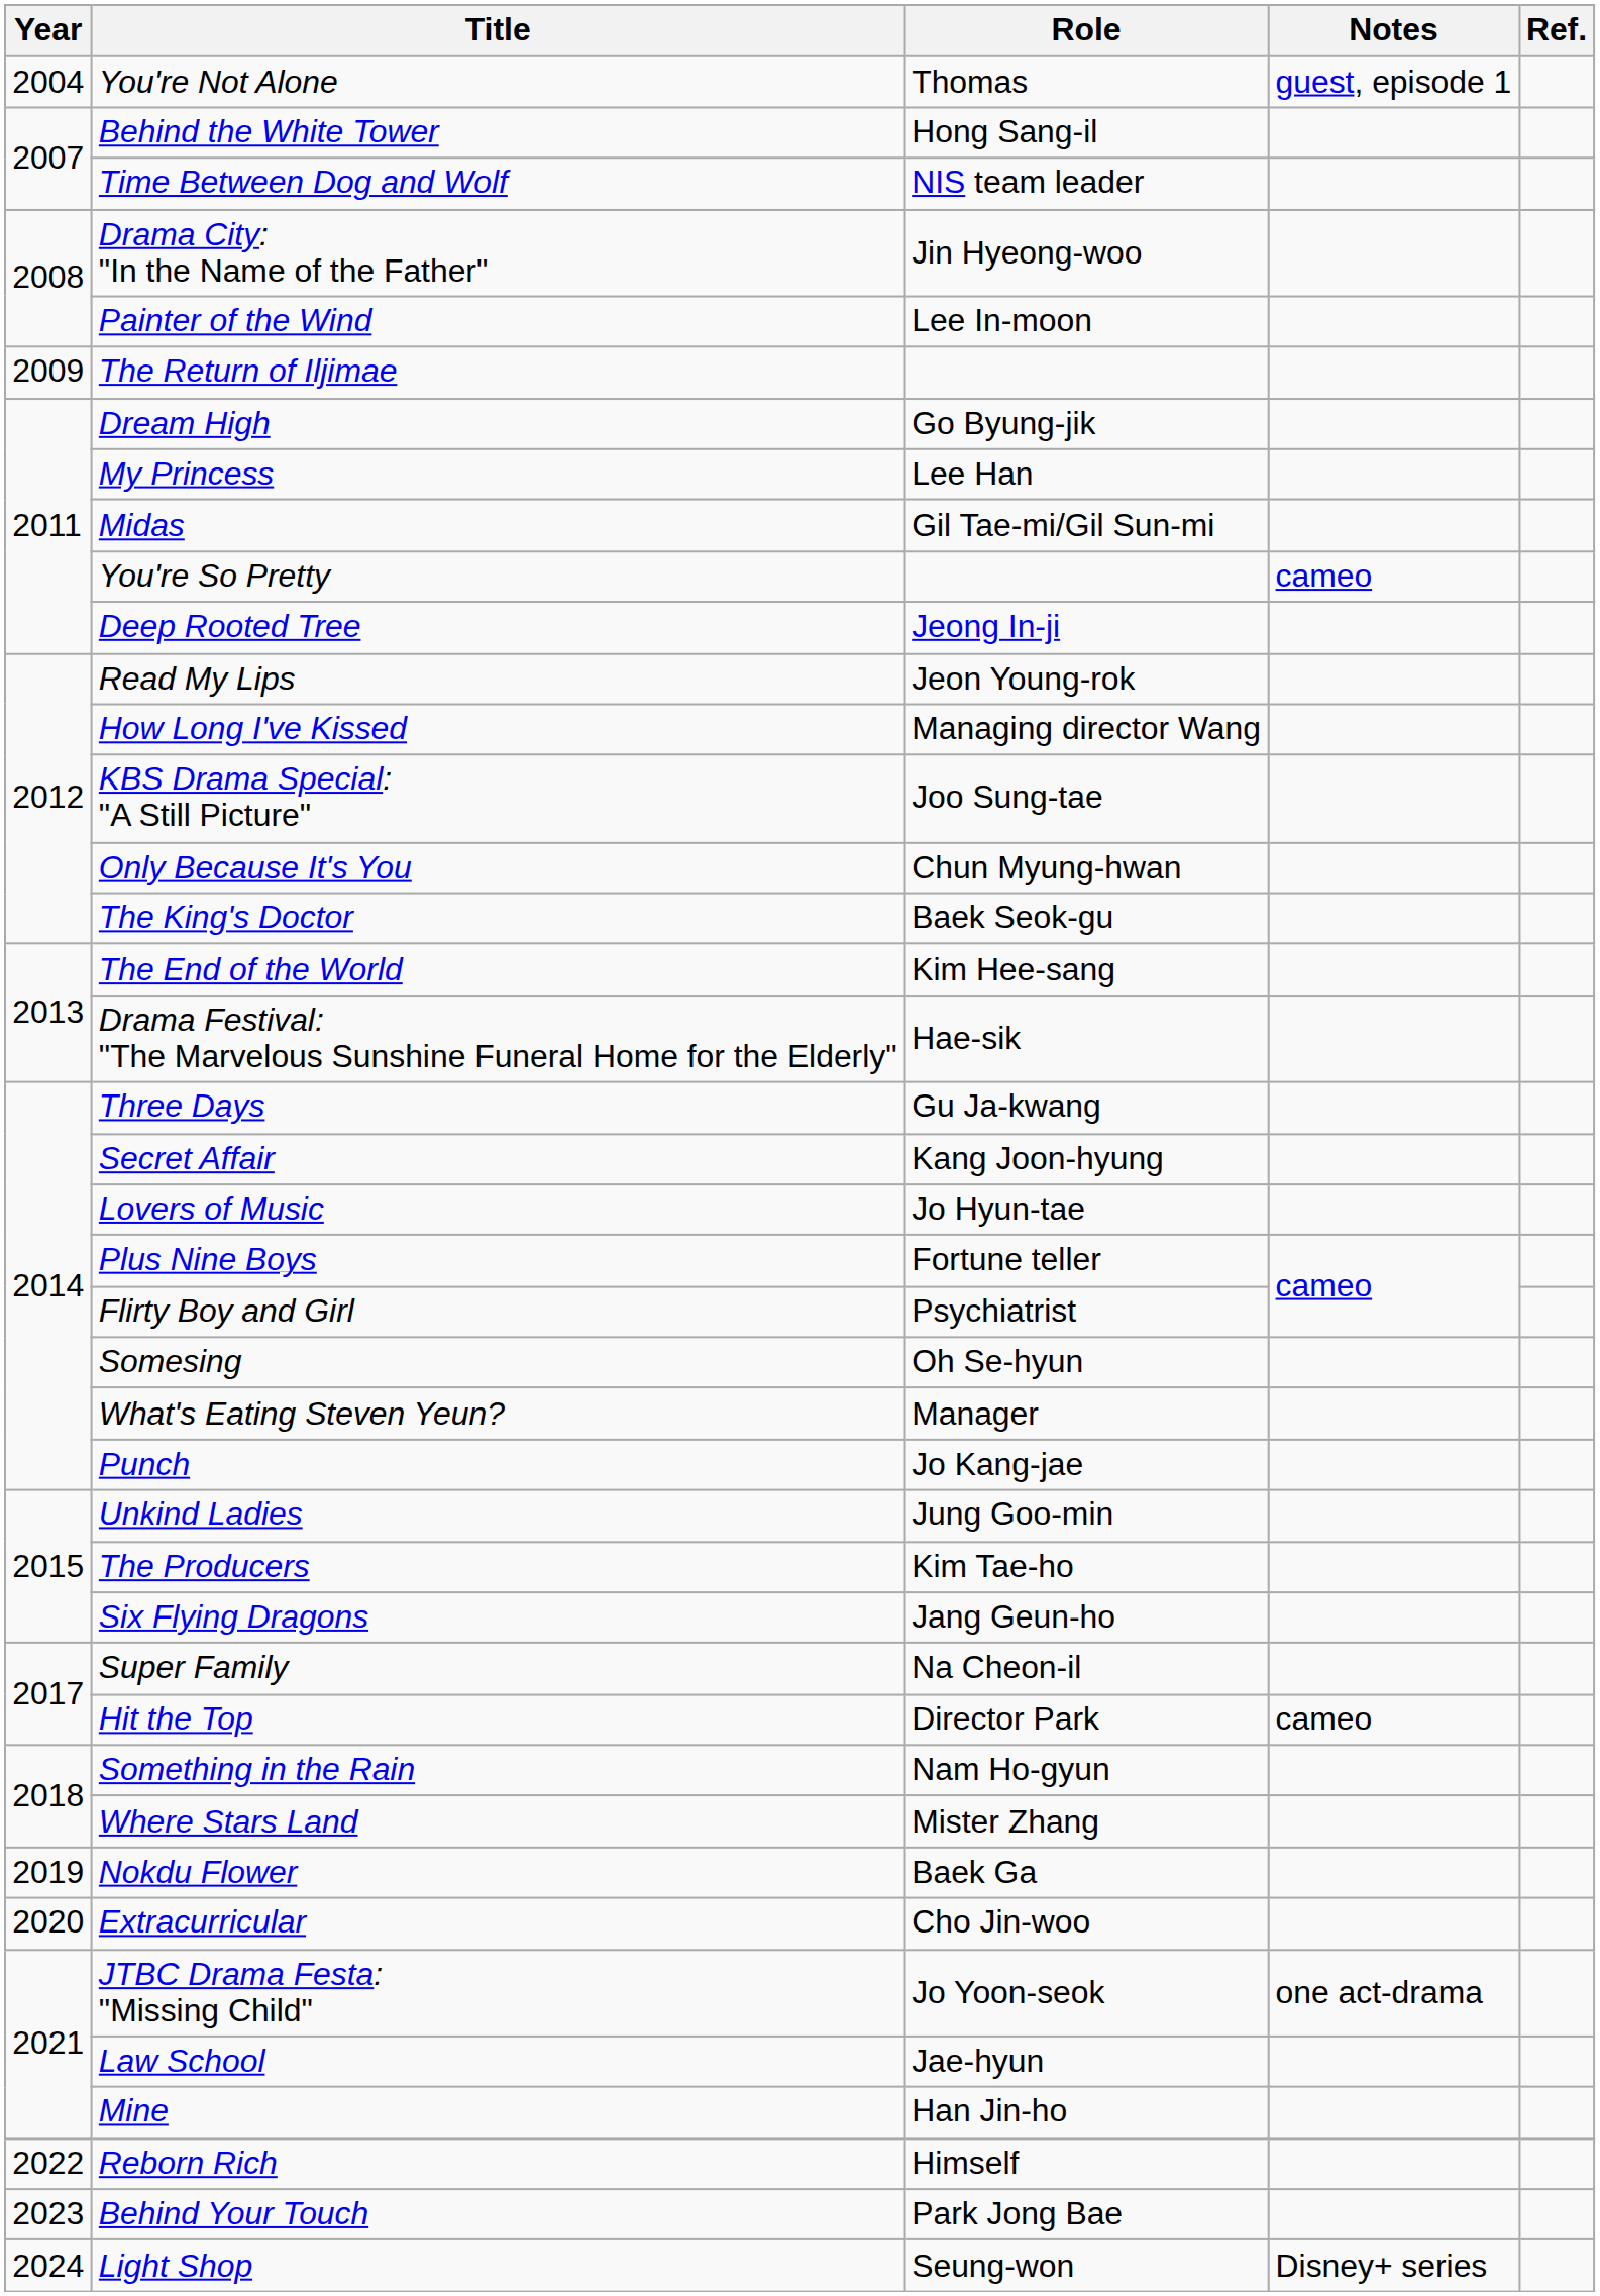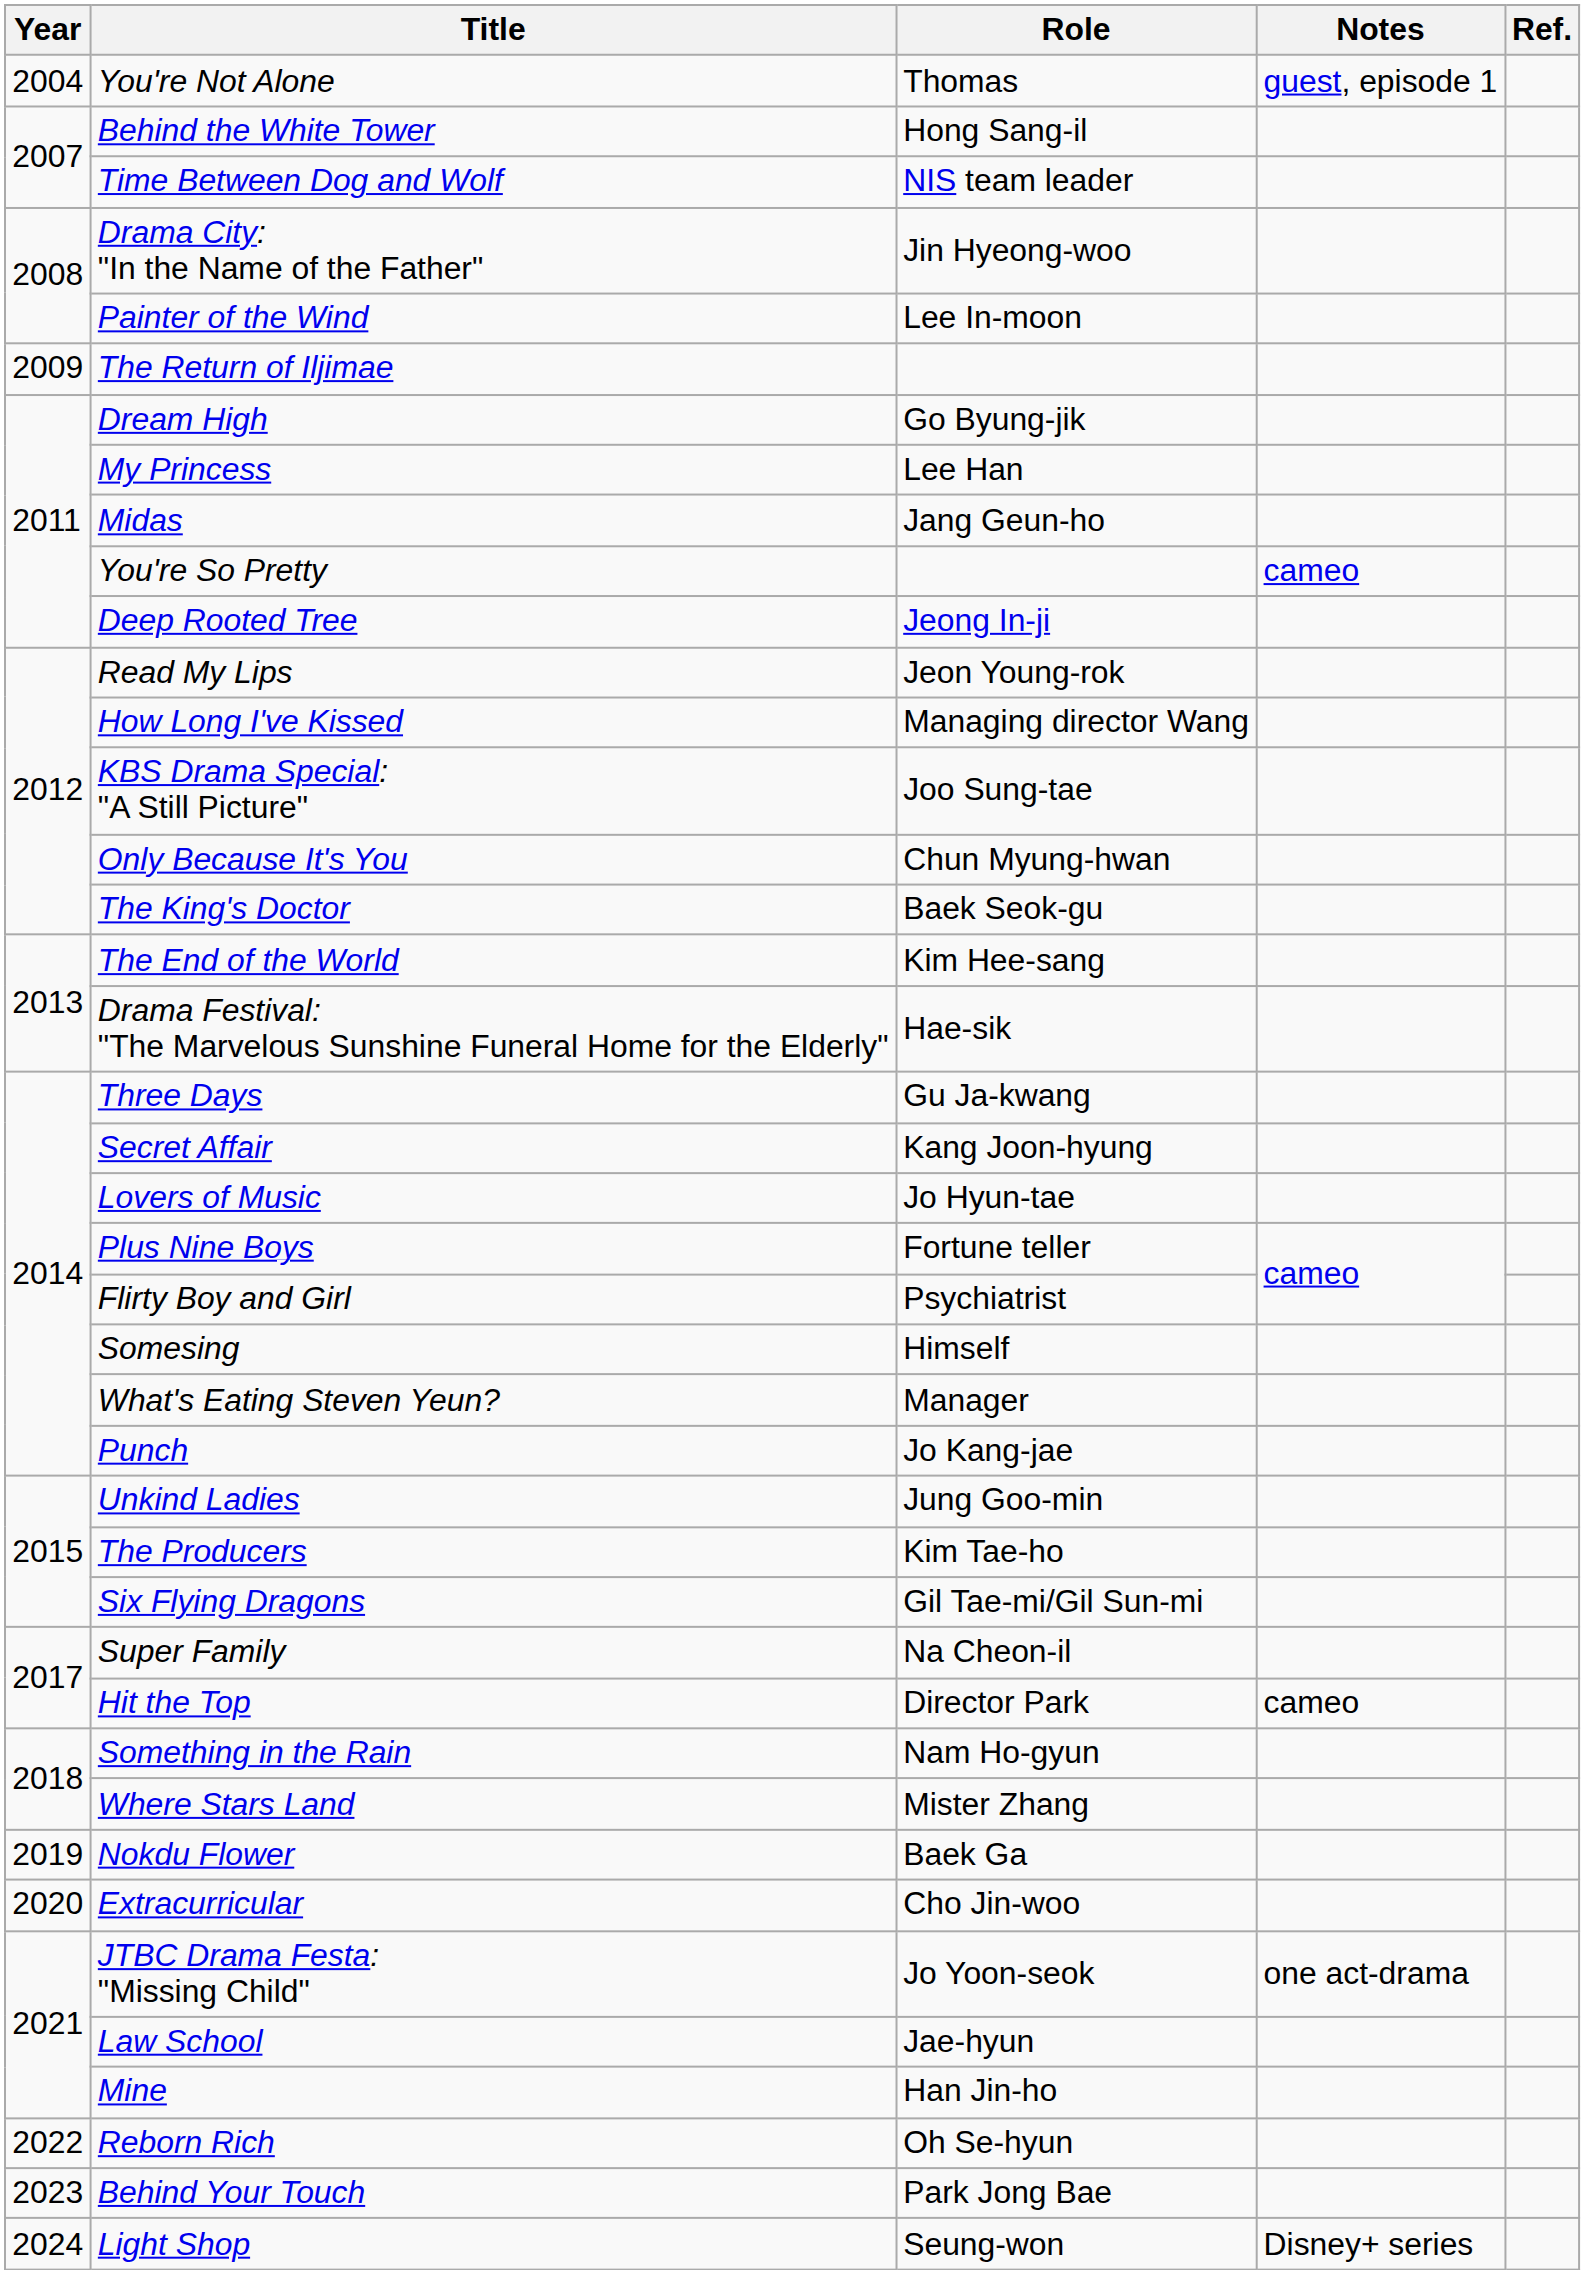 <table class="wikitable sortable">
 <tr>
 <th>Year</th>
 <th>Title</th>
 <th>Role</th>
 <th>Notes</th>
 <th>Ref.</th>
 </tr>
 <tr>
 <td>2004</td>
 <td><em>You're Not Alone</em></td>
 <td>Thomas</td>
 <td><a href='#'>guest</a>, episode 1</td>
 <td></td>
 </tr>
 <tr>
 <td rowspan=2>2007</td>
 <td><em><a href='#'>Behind the White Tower</a></em></td>
 <td>Hong Sang-il</td>
 <td></td>
 <td></td>
 </tr>
 <tr>
 <td><em><a href='#'>Time Between Dog and Wolf</a></em></td>
 <td><a href='#'>NIS</a> team leader</td>
 <td></td>
 <td></td>
 </tr>
 <tr>
 <td rowspan=2>2008</td>
 <td><em><a href='#'>Drama City</a>:</em> <br>"In the Name of the Father"</td>
 <td>Jin Hyeong-woo</td>
 <td></td>
 <td></td>
 </tr>
 <tr>
 <td><em><a href='#'>Painter of the Wind</a></em></td>
 <td>Lee In-moon</td>
 <td></td>
 <td></td>
 </tr>
 <tr>
 <td>2009</td>
 <td><em><a href='#'>The Return of Iljimae</a></em></td>
 <td></td>
 <td></td>
 <td></td>
 </tr>
 <tr>
 <td rowspan=5>2011</td>
 <td><em><a href='#'>Dream High</a></em></td>
 <td>Go Byung-jik</td>
 <td></td>
 <td></td>
 </tr>
 <tr>
 <td><em><a href='#'>My Princess</a></em></td>
 <td>Lee Han</td>
 <td></td>
 <td></td>
 </tr>
 <tr>
 <td><em><a href='#'>Midas</a></em></td>
-<td>Gil Tae-mi/Gil Sun-mi</td>
+<td>Jang Geun-ho</td>
 <td></td>
 <td></td>
 </tr>
 <tr>
 <td><em>You're So Pretty</em></td>
 <td></td>
 <td><a href='#'>cameo</a></td>
 <td></td>
 </tr>
 <tr>
 <td><em><a href='#'>Deep Rooted Tree</a></em></td>
 <td><a href='#'>Jeong In-ji</a></td>
 <td></td>
 <td></td>
 </tr>
 <tr>
 <td rowspan=5>2012</td>
 <td><em>Read My Lips</em></td>
 <td>Jeon Young-rok</td>
 <td></td>
 <td></td>
 </tr>
 <tr>
 <td><em><a href='#'>How Long I've Kissed</a></em></td>
 <td>Managing director Wang</td>
 <td></td>
 <td></td>
 </tr>
 <tr>
 <td><em><a href='#'>KBS Drama Special</a>:</em> <br>"A Still Picture"</td>
 <td>Joo Sung-tae</td>
 <td></td>
 <td></td>
 </tr>
 <tr>
 <td><em><a href='#'>Only Because It's You</a></em></td>
 <td>Chun Myung-hwan</td>
 <td></td>
 <td></td>
 </tr>
 <tr>
 <td><em><a href='#'>The King's Doctor</a></em></td>
 <td>Baek Seok-gu</td>
 <td></td>
 <td></td>
 </tr>
 <tr>
 <td rowspan=2>2013</td>
 <td><em><a href='#'>The End of the World</a></em></td>
 <td>Kim Hee-sang</td>
 <td></td>
 <td></td>
 </tr>
 <tr>
 <td><em>Drama Festival:</em><br> "The Marvelous Sunshine Funeral Home for the Elderly"</td>
 <td>Hae-sik</td>
 <td></td>
 <td></td>
 </tr>
 <tr>
 <td rowspan=8>2014</td>
 <td><em><a href='#'>Three Days</a></em></td>
 <td>Gu Ja-kwang</td>
 <td></td>
 <td></td>
 </tr>
 <tr>
 <td><em><a href='#'>Secret Affair</a></em></td>
 <td>Kang Joon-hyung</td>
 <td></td>
 <td></td>
 </tr>
 <tr>
 <td><em><a href='#'>Lovers of Music</a></em></td>
 <td>Jo Hyun-tae</td>
 <td></td>
 <td></td>
 </tr>
 <tr>
 <td><em><a href='#'>Plus Nine Boys</a></em></td>
 <td>Fortune teller</td>
 <td rowspan=2><a href='#'>cameo</a></td>
 <td></td>
 </tr>
 <tr>
 <td><em>Flirty Boy and Girl</em></td>
 <td>Psychiatrist</td>
 <td></td>
 </tr>
 <tr>
 <td><em>Somesing</em></td>
-<td>Oh Se-hyun</td>
+<td>Himself</td>
 <td></td>
 <td></td>
 </tr>
 <tr>
 <td><em>What's Eating Steven Yeun?</em></td>
 <td>Manager</td>
 <td></td>
 <td></td>
 </tr>
 <tr>
 <td><em><a href='#'>Punch</a></em></td>
 <td>Jo Kang-jae</td>
 <td></td>
 <td></td>
 </tr>
 <tr>
 <td rowspan=3>2015</td>
 <td><em><a href='#'>Unkind Ladies</a></em></td>
 <td>Jung Goo-min</td>
 <td></td>
 <td></td>
 </tr>
 <tr>
 <td><em><a href='#'>The Producers</a></em></td>
 <td>Kim Tae-ho</td>
 <td></td>
 <td></td>
 </tr>
 <tr>
 <td><em><a href='#'>Six Flying Dragons</a></em></td>
-<td>Jang Geun-ho</td>
+<td>Gil Tae-mi/Gil Sun-mi</td>
 <td></td>
 <td></td>
 </tr>
 <tr>
 <td rowspan="2">2017</td>
 <td><em>Super Family</em></td>
 <td>Na Cheon-il</td>
 <td></td>
 <td></td>
 </tr>
 <tr>
 <td><em><a href='#'>Hit the Top</a></em></td>
 <td>Director Park</td>
 <td>cameo</td>
 <td></td>
 </tr>
 <tr>
 <td rowspan=2>2018</td>
 <td><em><a href='#'>Something in the Rain</a></em></td>
 <td>Nam Ho-gyun</td>
 <td></td>
 <td></td>
 </tr>
 <tr>
 <td><em><a href='#'>Where Stars Land</a></em></td>
 <td>Mister Zhang</td>
 <td></td>
 <td></td>
 </tr>
 <tr>
 <td>2019</td>
 <td><em><a href='#'>Nokdu Flower</a></em></td>
 <td>Baek Ga</td>
 <td></td>
 <td></td>
 </tr>
 <tr>
 <td>2020</td>
 <td><em><a href='#'>Extracurricular</a></em></td>
 <td>Cho Jin-woo</td>
 <td></td>
 <td></td>
 </tr>
 <tr>
 <td rowspan="3">2021</td>
 <td><em><a href='#'>JTBC Drama Festa</a>:</em> <br>"Missing Child"</td>
 <td>Jo Yoon-seok</td>
 <td>one act-drama</td>
 <td></td>
 </tr>
 <tr>
 <td><em><a href='#'>Law School</a></em></td>
 <td>Jae-hyun</td>
 <td></td>
 <td></td>
 </tr>
 <tr>
 <td><em><a href='#'>Mine</a></em></td>
 <td>Han Jin-ho</td>
 <td></td>
 <td></td>
 </tr>
 <tr>
 <td>2022</td>
 <td><em><a href='#'>Reborn Rich</a></em></td>
-<td>Himself</td>
+<td>Oh Se-hyun</td>
 <td></td>
 <td></td>
 </tr>
 <tr>
 <td>2023</td>
 <td><em><a href='#'>Behind Your Touch</a></em></td>
 <td>Park Jong Bae</td>
 <td></td>
 <td></td>
 </tr>
 <tr>
 <td>2024</td>
 <td><em><a href='#'>Light Shop</a></em></td>
 <td>Seung-won</td>
 <td>Disney+ series</td>
 <td></td>
 </tr>
 </table>
